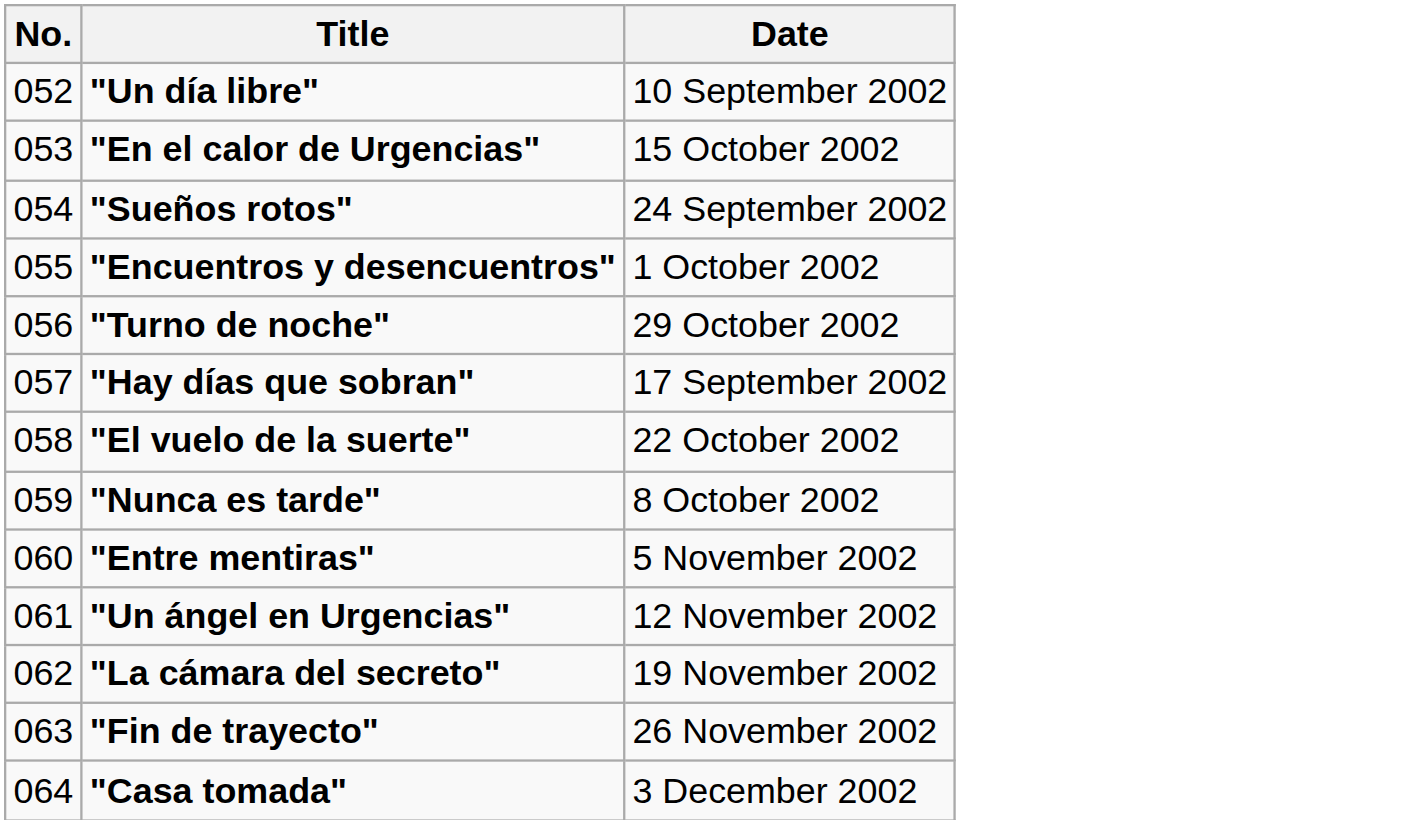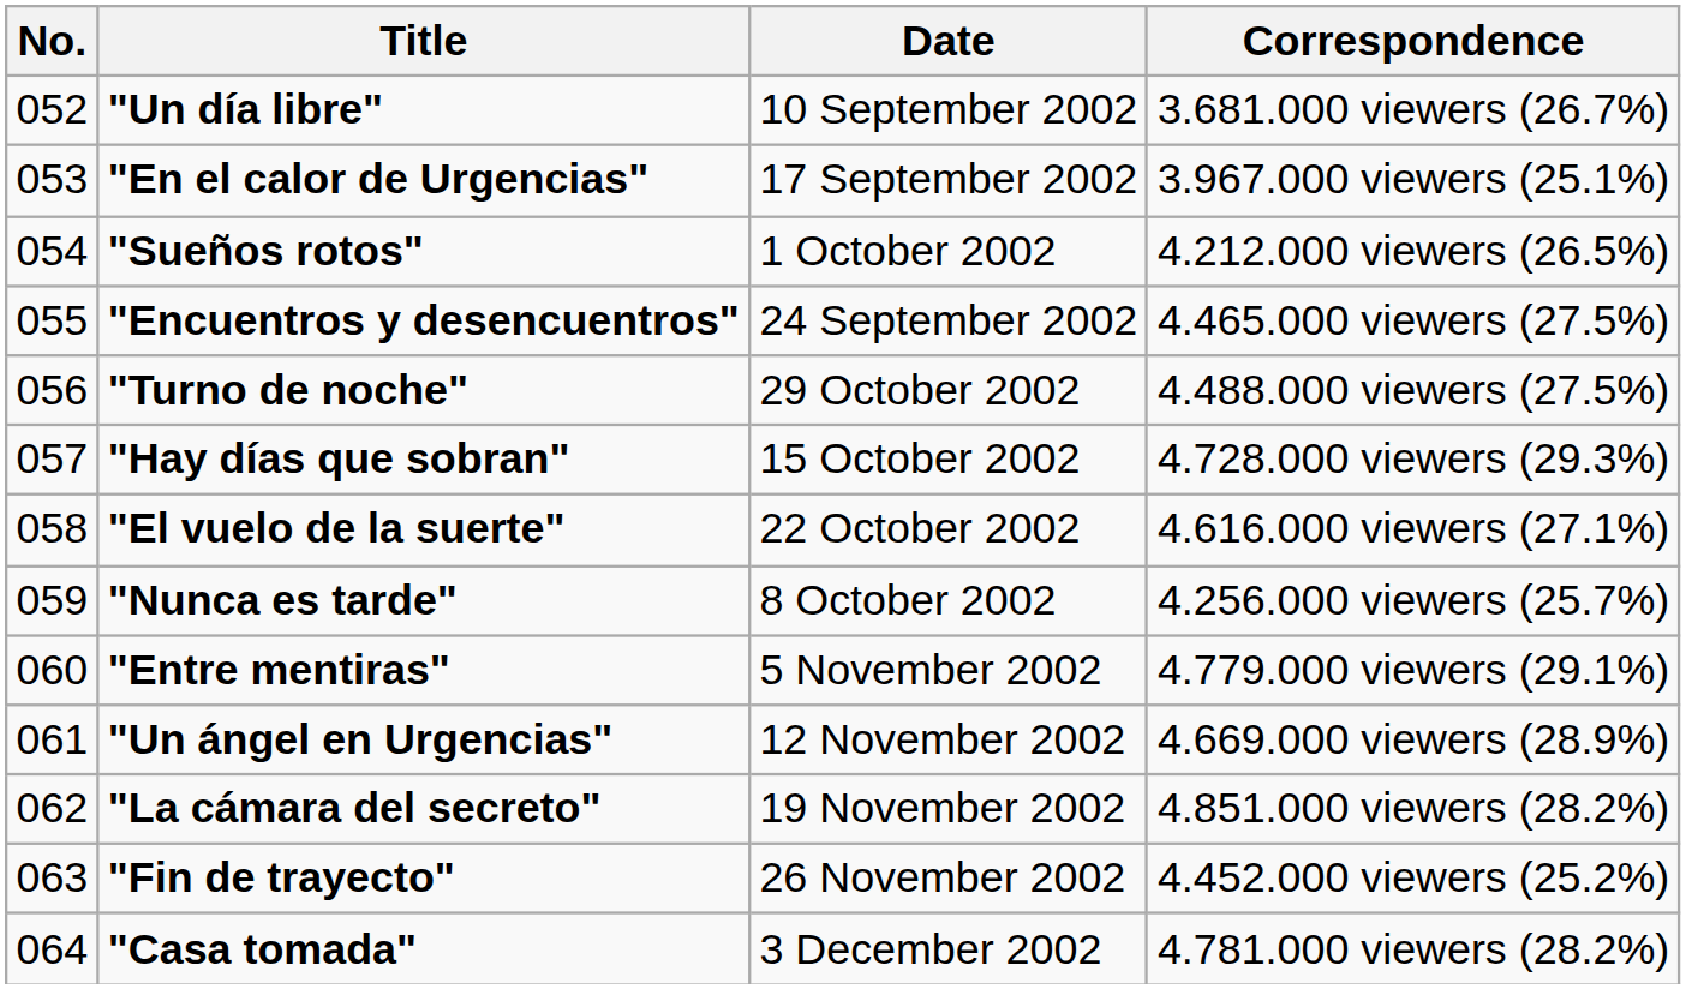 <table class="sortable wikitable" style="font-size:97%">
 <tr>
 <th>No.</th>
 <th>Title</th>
 <th>Date</th>
+<th>Correspondence</th>
 </tr>
 <tr>
 <td>052</td>
 <td><strong>"Un día libre"</strong></td>
 <td>10 September 2002</td>
+<td>3.681.000 viewers (26.7%)</td>
 </tr>
 <tr>
 <td>053</td>
 <td><strong>"En el calor de Urgencias"</strong></td>
-<td>15 October 2002</td>
+<td>17 September 2002</td>
+<td>3.967.000 viewers (25.1%)</td>
 </tr>
 <tr>
 <td>054</td>
 <td><strong>"Sueños rotos"</strong></td>
-<td>24 September 2002</td>
+<td>1 October 2002</td>
+<td>4.212.000 viewers (26.5%)</td>
 </tr>
 <tr>
 <td>055</td>
 <td><strong>"Encuentros y desencuentros"</strong></td>
-<td>1 October 2002</td>
+<td>24 September 2002</td>
+<td>4.465.000 viewers (27.5%)</td>
 </tr>
 <tr>
 <td>056</td>
 <td><strong>"Turno de noche"</strong></td>
 <td>29 October 2002</td>
+<td>4.488.000 viewers (27.5%)</td>
 </tr>
 <tr>
 <td>057</td>
 <td><strong>"Hay días que sobran"</strong></td>
-<td>17 September 2002</td>
+<td>15 October 2002</td>
+<td>4.728.000 viewers (29.3%)</td>
 </tr>
 <tr>
 <td>058</td>
 <td><strong>"El vuelo de la suerte"</strong></td>
 <td>22 October 2002</td>
+<td>4.616.000 viewers (27.1%)</td>
 </tr>
 <tr>
 <td>059</td>
 <td><strong>"Nunca es tarde"</strong></td>
 <td>8 October 2002</td>
+<td>4.256.000 viewers (25.7%)</td>
 </tr>
 <tr>
 <td>060</td>
 <td><strong>"Entre mentiras"</strong></td>
 <td>5 November 2002</td>
+<td>4.779.000 viewers (29.1%)</td>
 </tr>
 <tr>
 <td>061</td>
 <td><strong>"Un ángel en Urgencias"</strong></td>
 <td>12 November 2002</td>
+<td>4.669.000 viewers (28.9%)</td>
 </tr>
 <tr>
 <td>062</td>
 <td><strong>"La cámara del secreto"</strong></td>
 <td>19 November 2002</td>
+<td>4.851.000 viewers (28.2%)</td>
 </tr>
 <tr>
 <td>063</td>
 <td><strong>"Fin de trayecto"</strong></td>
 <td>26 November 2002</td>
+<td>4.452.000 viewers (25.2%)</td>
 </tr>
 <tr>
 <td>064</td>
 <td><strong>"Casa tomada"</strong></td>
 <td>3 December 2002</td>
+<td>4.781.000 viewers (28.2%)</td>
 </tr>
 </table>
